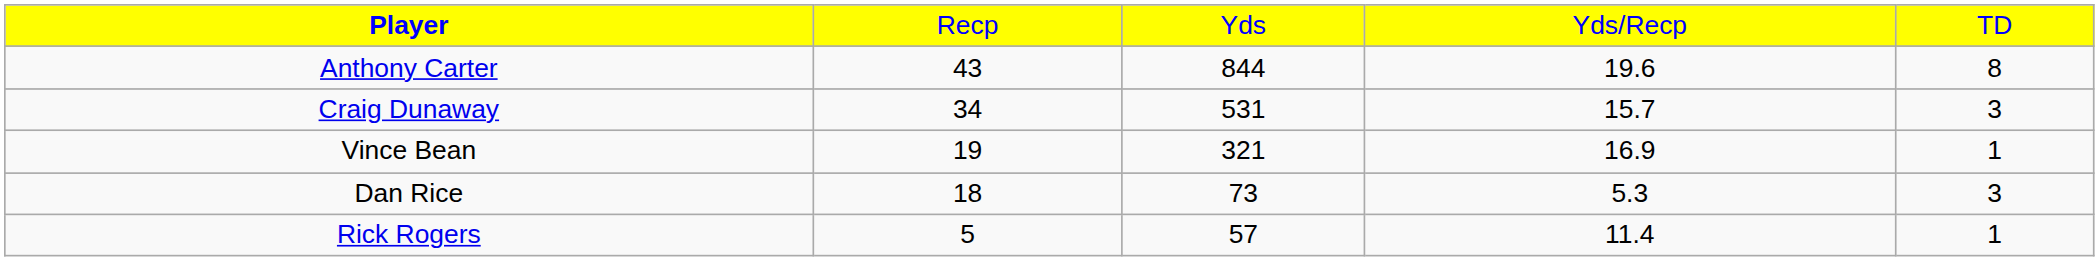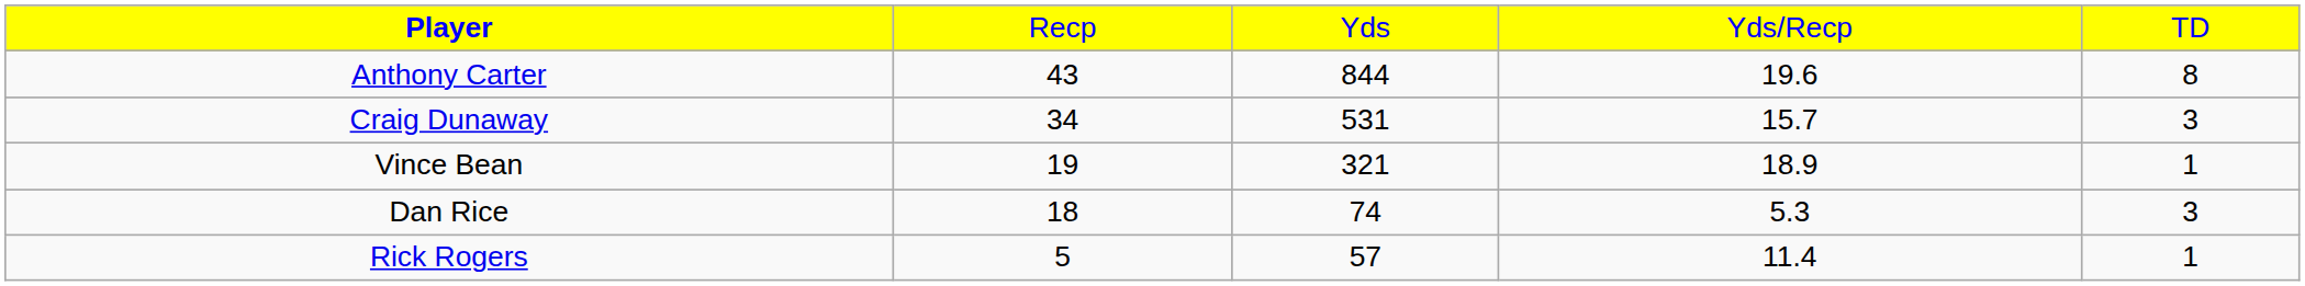 <table class="wikitable" width="80%">
 <tr align="center"  style="background:yellow;color:blue;">
 <td><strong>Player</strong></td>
 <td>Recp</td>
 <td>Yds</td>
 <td>Yds/Recp</td>
 <td>TD</td>
 </tr>
 <tr align="center" bgcolor="">
 <td><a href='#'>Anthony Carter</a></td>
 <td>43</td>
 <td>844</td>
 <td>19.6</td>
 <td>8</td>
 </tr>
 <tr align="center" bgcolor="">
 <td><a href='#'>Craig Dunaway</a></td>
 <td>34</td>
 <td>531</td>
 <td>15.7</td>
 <td>3</td>
 </tr>
 <tr align="center" bgcolor="">
 <td>Vince Bean</td>
 <td>19</td>
 <td>321</td>
-<td>16.9</td>
+<td>18.9</td>
 <td>1</td>
 </tr>
 <tr align="center" bgcolor="">
 <td>Dan Rice</td>
 <td>18</td>
-<td>73</td>
+<td>74</td>
 <td>5.3</td>
 <td>3</td>
 </tr>
 <tr align="center" bgcolor="">
 <td><a href='#'>Rick Rogers</a></td>
 <td>5</td>
 <td>57</td>
 <td>11.4</td>
 <td>1</td>
 </tr>
 </table>
